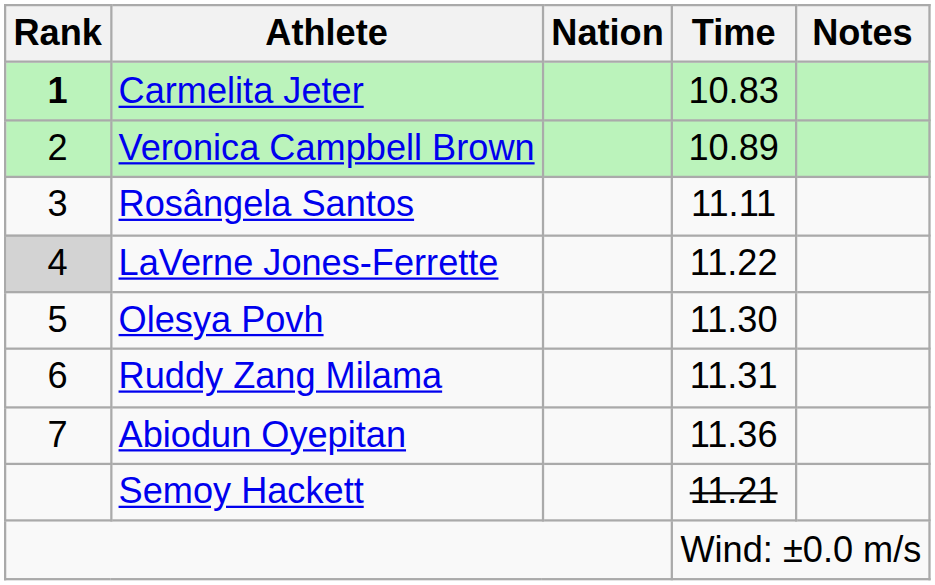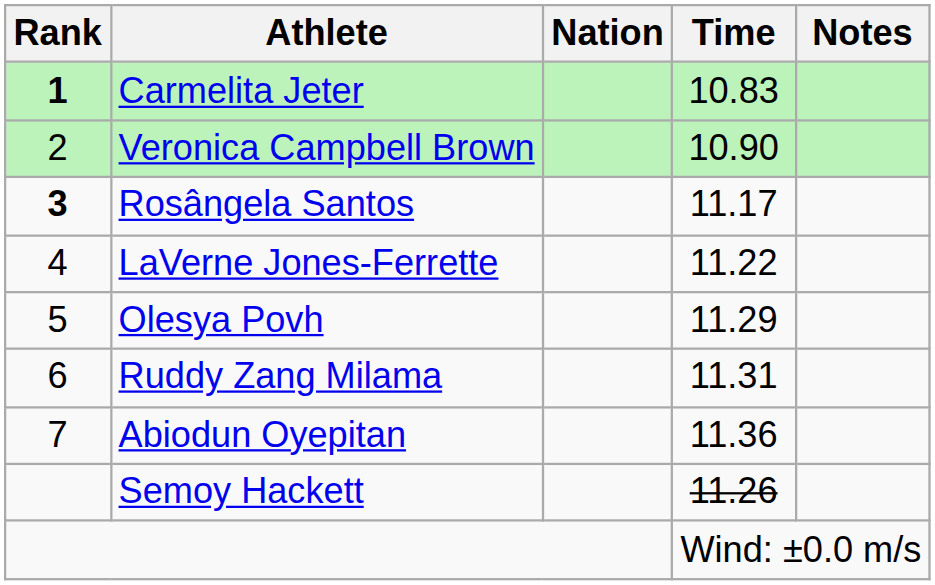 <table class="wikitable sortable" style="text-align:center">
 <tr>
 <th>Rank</th>
 <th>Athlete</th>
 <th>Nation</th>
 <th>Time</th>
 <th>Notes</th>
 </tr>
 <tr bgcolor=#bbf3bb>
 <td><strong>1</strong></td>
 <td align=left><a href='#'>Carmelita Jeter</a></td>
 <td align=left></td>
 <td>10.83</td>
 <td></td>
 </tr>
 <tr bgcolor=#bbf3bb>
 <td>2</td>
 <td align=left><a href='#'>Veronica Campbell Brown</a></td>
 <td align=left></td>
-<td>10.89</td>
+<td>10.90</td>
 <td></td>
 </tr>
 <tr>
-<td>3</td>
+<td><strong>3</strong></td>
 <td align=left><a href='#'>Rosângela Santos</a></td>
 <td align=left></td>
-<td>11.11</td>
+<td>11.17</td>
 <td><strong></strong></td>
 </tr>
 <tr>
-<td style="background: lightgrey;">4</td>
+<td>4</td>
 <td align=left><a href='#'>LaVerne Jones-Ferrette</a></td>
 <td align=left></td>
 <td>11.22</td>
 <td></td>
 </tr>
 <tr>
 <td>5</td>
 <td align=left><a href='#'>Olesya Povh</a></td>
 <td align=left></td>
-<td>11.30</td>
+<td>11.29</td>
 <td></td>
 </tr>
 <tr>
 <td>6</td>
 <td align=left><a href='#'>Ruddy Zang Milama</a></td>
 <td align=left></td>
 <td>11.31</td>
 <td></td>
 </tr>
 <tr>
 <td>7</td>
 <td align=left><a href='#'>Abiodun Oyepitan</a></td>
 <td align=left></td>
 <td>11.36</td>
 <td></td>
 </tr>
 <tr>
 <td></td>
 <td align=left><a href='#'>Semoy Hackett</a></td>
 <td align=left></td>
-<td><s>11.21</s></td>
+<td><s>11.26</s></td>
 <td></td>
 </tr>
 <tr class="sortbottom">
 <td colspan=3></td>
 <td colspan="2" style="text-align:left;">Wind: ±0.0 m/s</td>
 </tr>
 </table>
